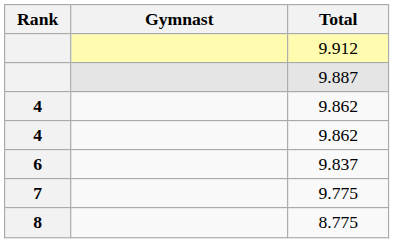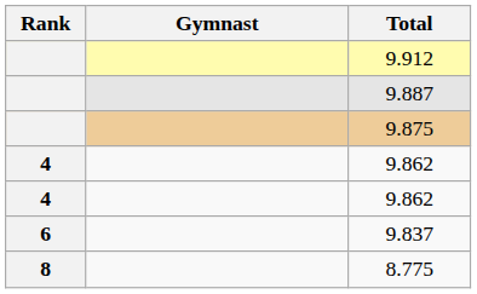 <table class="wikitable sortable" style="text-align:center; font-size:95%">
 <tr>
 <th scope="col" style="width:50px;">Rank</th>
 <th scope="col" style="width:180px;">Gymnast</th>
 <th scope="col" style="width:80px;">Total</th>
 </tr>
 <tr style="background:#fffcaf;">
 <th scope=row style="text-align:center"></th>
 <td style="text-align:left;"></td>
 <td>9.912</td>
 </tr>
 <tr style="background:#e5e5e5;">
 <th scope=row style="text-align:center"></th>
 <td style="text-align:left;"></td>
 <td>9.887</td>
+</tr>
+<tr style="background:#ec9;">
+<th scope=row style="text-align:center"></th>
+<td style="text-align:left;"></td>
+<td>9.875</td>
 </tr>
 <tr>
 <th scope=row style="text-align:center">4</th>
 <td style="text-align:left;"></td>
 <td>9.862</td>
 </tr>
 <tr>
 <th scope=row style="text-align:center">4</th>
 <td style="text-align:left;"></td>
 <td>9.862</td>
 </tr>
 <tr>
 <th scope=row style="text-align:center">6</th>
 <td style="text-align:left;"></td>
 <td>9.837</td>
 </tr>
 <tr>
-<th scope=row style="text-align:center">7</th>
-<td style="text-align:left;"></td>
-<td>9.775</td>
-</tr>
-<tr>
 <th scope=row style="text-align:center">8</th>
 <td style="text-align:left;"></td>
 <td>8.775</td>
 </tr>
 </table>
